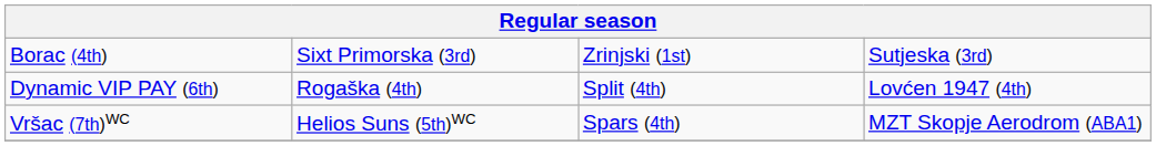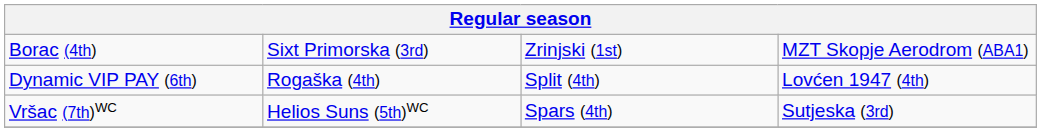 <table class="wikitable" style="white-space: nowrap;">
 <tr>
 <th colspan=4><a href='#'>Regular season</a></th>
 </tr>
 <tr>
 <td width=210> <a href='#'>Borac</a> <small><a href='#'>(4th</a>)</small></td>
 <td width=210> <a href='#'>Sixt Primorska</a> <small>(<a href='#'>3rd</a>)</small></td>
 <td width=210> <a href='#'>Zrinjski</a> <small>(<a href='#'>1st</a>)</small></td>
-<td width=210> <a href='#'>Sutjeska</a> <small>(<a href='#'>3rd</a>)</small></td>
+<td width=210> <a href='#'>MZT Skopje Aerodrom</a> <small>(<a href='#'>ABA1</a>)</small></td>
 </tr>
 <tr>
 <td width=210> <a href='#'>Dynamic VIP PAY</a>  <small>(<a href='#'>6th</a>)</small></td>
 <td width=210> <a href='#'>Rogaška</a> <small>(<a href='#'>4th</a>)</small></td>
 <td width=210> <a href='#'>Split</a> <small>(<a href='#'>4th</a>)</small></td>
 <td width=210> <a href='#'>Lovćen 1947</a> <small>(<a href='#'>4th</a>)</small></td>
 </tr>
 <tr>
 <td width=210> <a href='#'>Vršac</a> <small><a href='#'>(7th</a>)<sup>WC</sup></small></td>
 <td width=210> <a href='#'>Helios Suns</a> <small>(<a href='#'>5th</a>)<sup>WC</sup></small></td>
 <td width=210> <a href='#'>Spars</a> <small>(<a href='#'>4th</a>)</small></td>
-<td width=210> <a href='#'>MZT Skopje Aerodrom</a> <small>(<a href='#'>ABA1</a>)</small></td>
+<td width=210> <a href='#'>Sutjeska</a> <small>(<a href='#'>3rd</a>)</small></td>
 </tr>
 <tr>
 </tr>
 </table>
